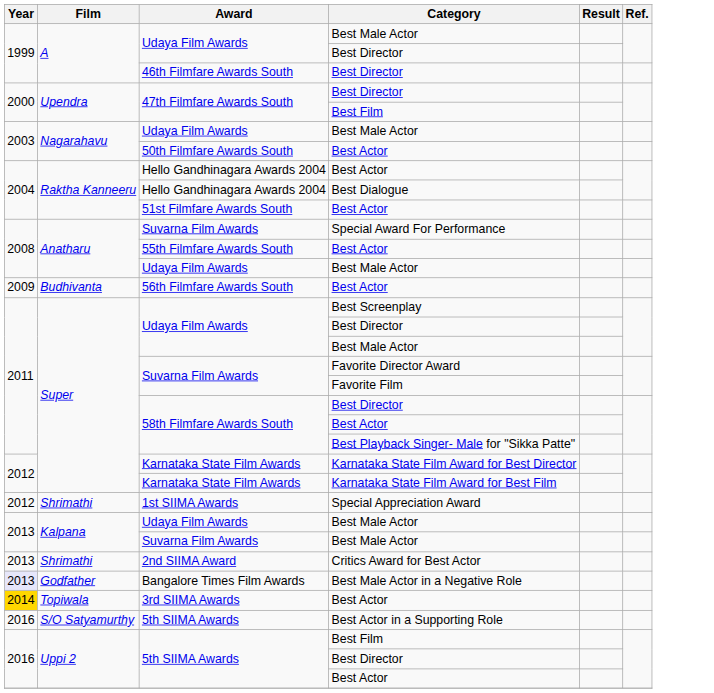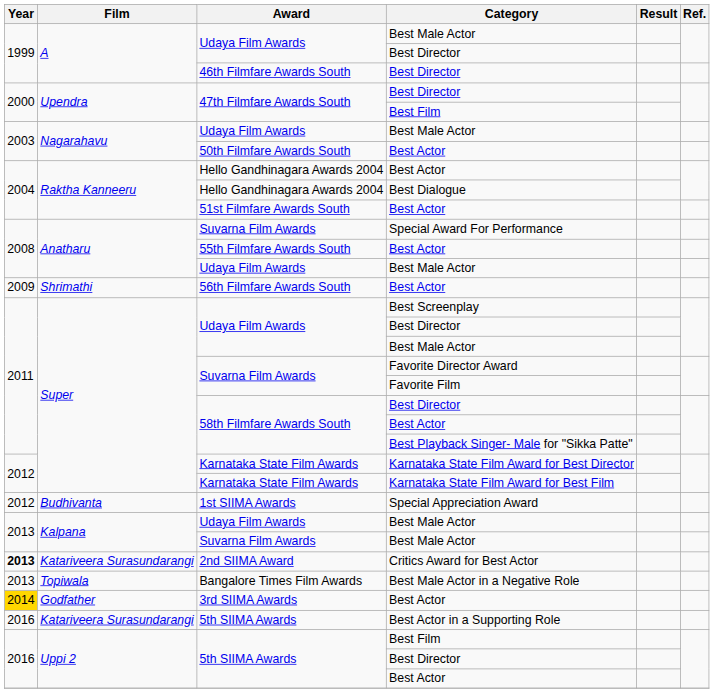 <table class="wikitable sortable">
 <tr>
 <th>Year</th>
 <th>Film</th>
 <th>Award</th>
 <th>Category</th>
 <th>Result</th>
 <th>Ref.</th>
 </tr>
 <tr>
 <td rowspan="3">1999</td>
 <td rowspan="3"><em><a href='#'>A</a></em></td>
 <td rowspan="2"><a href='#'>Udaya Film Awards</a></td>
 <td>Best Male Actor</td>
 <td></td>
 <td rowspan=2></td>
 </tr>
 <tr>
 <td>Best Director</td>
 <td></td>
 </tr>
 <tr>
 <td><a href='#'>46th Filmfare Awards South</a></td>
 <td><a href='#'>Best Director</a></td>
 <td></td>
 <td></td>
 </tr>
 <tr>
 <td rowspan="2">2000</td>
 <td rowspan="2"><em><a href='#'>Upendra</a></em></td>
 <td rowspan="2"><a href='#'>47th Filmfare Awards South</a></td>
 <td><a href='#'>Best Director</a></td>
 <td></td>
 <td rowspan=2></td>
 </tr>
 <tr>
 <td><a href='#'>Best Film</a></td>
 <td></td>
 </tr>
 <tr>
 <td rowspan=2>2003</td>
 <td rowspan=2><em><a href='#'>Nagarahavu</a></em></td>
 <td><a href='#'>Udaya Film Awards</a></td>
 <td>Best Male Actor</td>
 <td></td>
 <td></td>
 </tr>
 <tr>
 <td><a href='#'>50th Filmfare Awards South</a></td>
 <td><a href='#'>Best Actor</a></td>
 <td></td>
 <td></td>
 </tr>
 <tr>
 <td rowspan=3>2004</td>
 <td rowspan=3><em><a href='#'>Raktha Kanneeru</a></em></td>
 <td>Hello Gandhinagara Awards 2004</td>
 <td>Best Actor</td>
 <td></td>
 <td rowspan=2></td>
 </tr>
 <tr>
 <td>Hello Gandhinagara Awards 2004</td>
 <td>Best Dialogue</td>
 <td></td>
 </tr>
 <tr>
 <td><a href='#'>51st Filmfare Awards South</a></td>
 <td><a href='#'>Best Actor</a></td>
 <td></td>
 <td></td>
 </tr>
 <tr>
 <td rowspan=3>2008</td>
 <td rowspan=3><em><a href='#'>Anatharu</a></em></td>
 <td><a href='#'>Suvarna Film Awards</a></td>
 <td>Special Award For Performance</td>
 <td></td>
 <td></td>
 </tr>
 <tr>
 <td><a href='#'>55th Filmfare Awards South</a></td>
 <td><a href='#'>Best Actor</a></td>
 <td></td>
 <td></td>
 </tr>
 <tr>
 <td><a href='#'>Udaya Film Awards</a></td>
 <td>Best Male Actor</td>
 <td></td>
 <td></td>
 </tr>
 <tr>
 <td>2009</td>
-<td><em><a href='#'>Budhivanta</a></em></td>
+<td><em><a href='#'>Shrimathi</a></em></td>
 <td><a href='#'>56th Filmfare Awards South</a></td>
 <td><a href='#'>Best Actor</a></td>
 <td></td>
 <td></td>
 </tr>
 <tr>
 <td rowspan=8>2011</td>
 <td rowspan=10><em><a href='#'>Super</a></em></td>
 <td rowspan=3><a href='#'>Udaya Film Awards</a></td>
 <td>Best Screenplay</td>
 <td></td>
 <td rowspan=3></td>
 </tr>
 <tr>
 <td>Best Director</td>
 <td></td>
 </tr>
 <tr>
 <td>Best Male Actor</td>
 <td></td>
 </tr>
 <tr>
 <td rowspan=2><a href='#'>Suvarna Film Awards</a></td>
 <td>Favorite Director Award</td>
 <td></td>
 <td rowspan=2></td>
 </tr>
 <tr>
 <td>Favorite Film</td>
 <td></td>
 </tr>
 <tr>
 <td rowspan=3><a href='#'>58th Filmfare Awards South</a></td>
 <td><a href='#'>Best Director</a></td>
 <td></td>
 <td rowspan=3></td>
 </tr>
 <tr>
 <td><a href='#'>Best Actor</a></td>
 <td></td>
 </tr>
 <tr>
 <td><a href='#'>Best Playback Singer- Male</a> for "Sikka Patte"</td>
 <td></td>
 </tr>
 <tr>
 <td rowspan=2>2012</td>
 <td><a href='#'>Karnataka State Film Awards</a></td>
 <td><a href='#'>Karnataka State Film Award for Best Director</a></td>
 <td></td>
 <td rowspan=2></td>
 </tr>
 <tr>
 <td><a href='#'>Karnataka State Film Awards</a></td>
 <td><a href='#'>Karnataka State Film Award for Best Film</a></td>
 <td></td>
 </tr>
 <tr>
 <td>2012</td>
-<td><em><a href='#'>Shrimathi</a></em></td>
+<td><em><a href='#'>Budhivanta</a></em></td>
 <td><a href='#'>1st SIIMA Awards</a></td>
 <td>Special Appreciation Award</td>
 <td></td>
 <td></td>
 </tr>
 <tr>
 <td rowspan=2>2013</td>
 <td rowspan=2><em><a href='#'>Kalpana</a></em></td>
 <td><a href='#'>Udaya Film Awards</a></td>
 <td>Best Male Actor</td>
 <td></td>
 <td></td>
 </tr>
 <tr>
 <td><a href='#'>Suvarna Film Awards</a></td>
 <td>Best Male Actor</td>
 <td></td>
 <td></td>
 </tr>
 <tr>
-<td>2013</td>
-<td><em><a href='#'>Shrimathi</a></em></td>
+<td><strong>2013</strong></td>
+<td><em><a href='#'>Katariveera Surasundarangi</a></em></td>
 <td><a href='#'>2nd SIIMA Award</a></td>
 <td>Critics Award for Best Actor</td>
 <td></td>
 <td></td>
 </tr>
 <tr>
-<td style="background: lavender;">2013</td>
-<td><em><a href='#'>Godfather</a></em></td>
+<td>2013</td>
+<td><em><a href='#'>Topiwala</a></em></td>
 <td>Bangalore Times Film Awards</td>
 <td>Best Male Actor in a Negative Role</td>
 <td></td>
 <td></td>
 </tr>
 <tr>
 <td style="background: gold;">2014</td>
-<td><em><a href='#'>Topiwala</a></em></td>
+<td><em><a href='#'>Godfather</a></em></td>
 <td><a href='#'>3rd SIIMA Awards</a></td>
 <td>Best Actor</td>
 <td></td>
 <td></td>
 </tr>
 <tr>
 <td>2016</td>
-<td><em><a href='#'>S/O Satyamurthy</a></em></td>
+<td><em><a href='#'>Katariveera Surasundarangi</a></em></td>
 <td><a href='#'>5th SIIMA Awards</a></td>
 <td>Best Actor in a Supporting Role</td>
 <td></td>
 <td></td>
 </tr>
 <tr>
 <td rowspan=3>2016</td>
 <td rowspan=3><em><a href='#'>Uppi 2</a></em></td>
 <td rowspan=3><a href='#'>5th SIIMA Awards</a></td>
 <td>Best Film</td>
 <td></td>
 <td rowspan=3></td>
 </tr>
 <tr>
 <td>Best Director</td>
 <td></td>
 </tr>
 <tr>
 <td>Best Actor</td>
 <td></td>
 </tr>
 <tr>
 </tr>
 </table>
